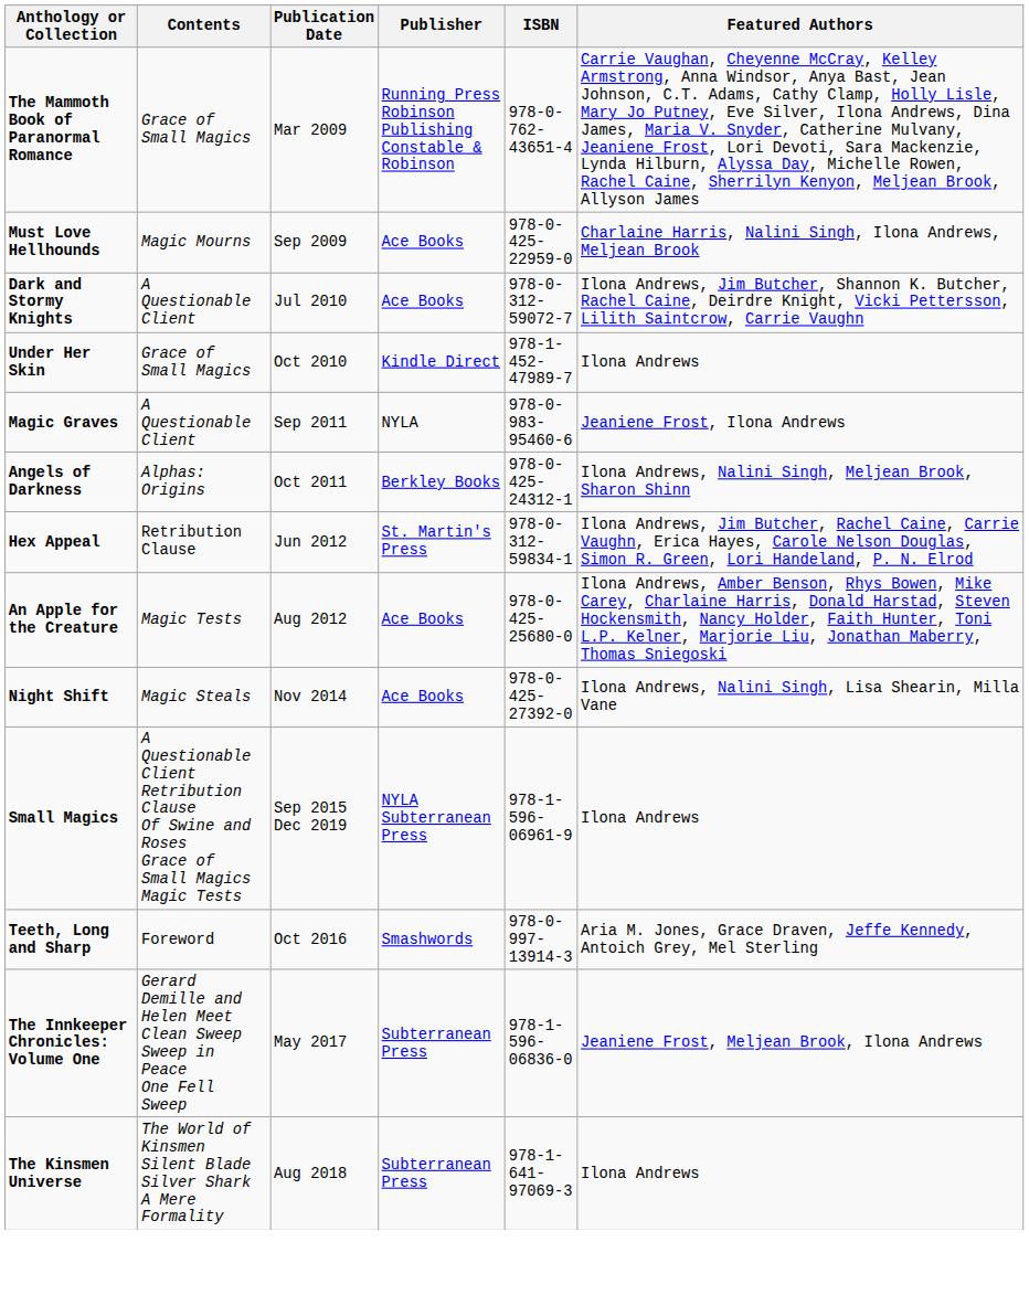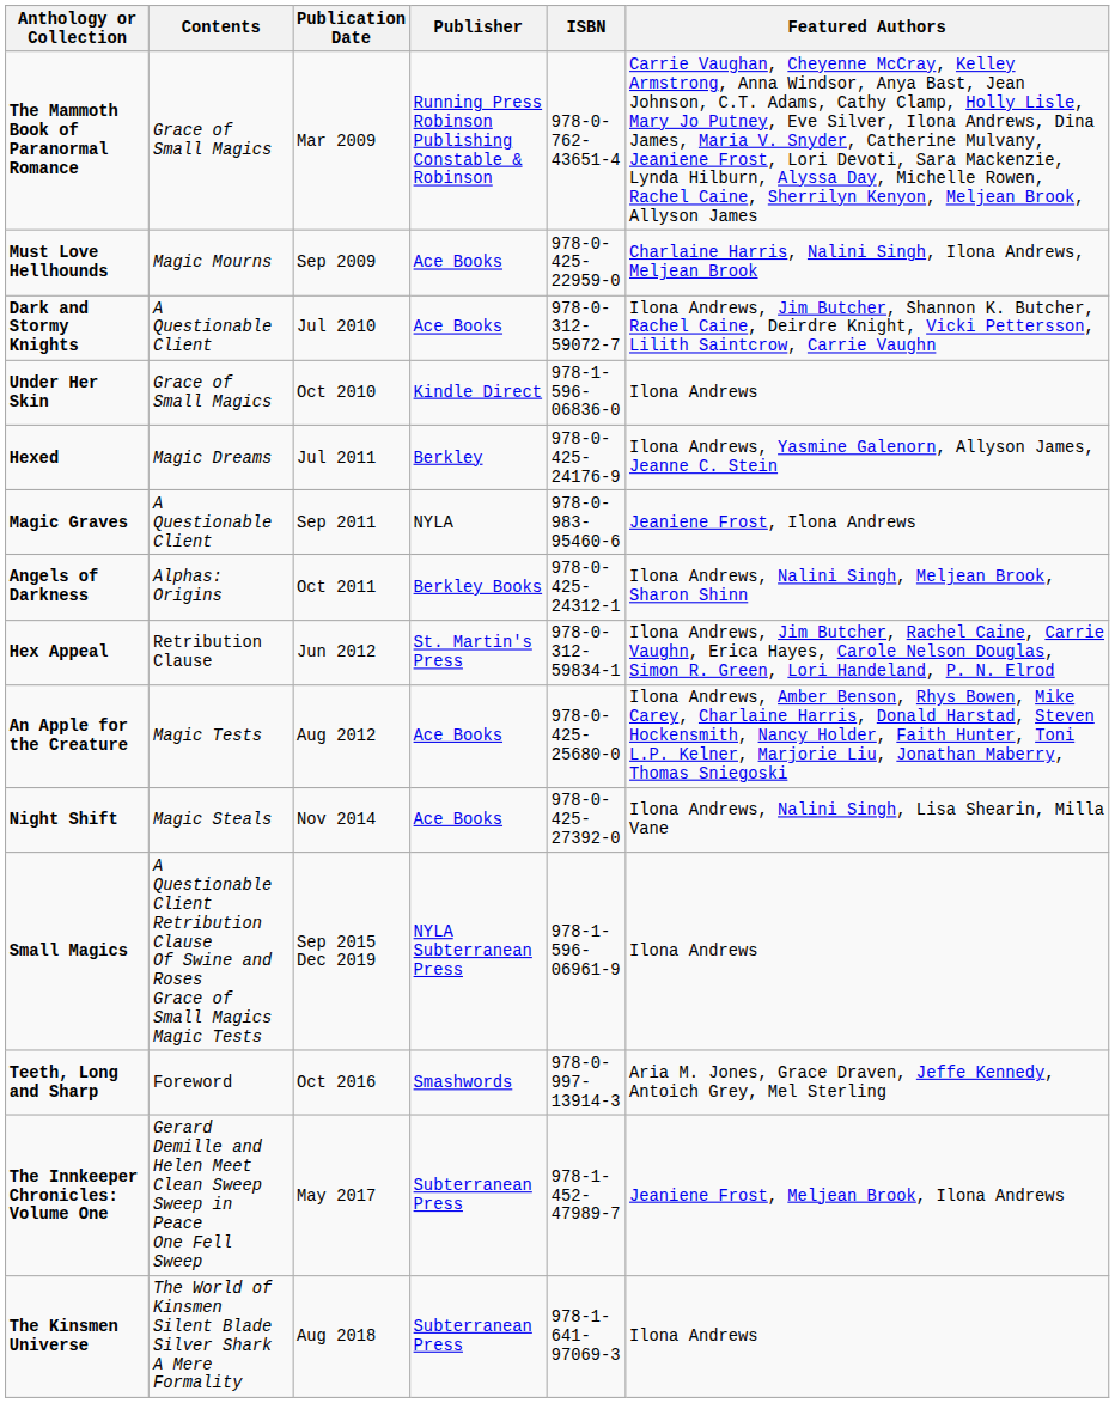 <table class="wikitable">
 <tr>
 <th>Anthology or Collection</th>
 <th>Contents</th>
 <th>Publication<br>Date</th>
 <th>Publisher</th>
 <th>ISBN</th>
 <th>Featured Authors</th>
 </tr>
 <tr>
 <td><strong>The Mammoth Book of Paranormal Romance</strong></td>
 <td><em>Grace of Small Magics</em></td>
 <td>Mar 2009</td>
 <td><a href='#'>Running Press</a><br><a href='#'>Robinson Publishing</a><br><a href='#'>Constable & Robinson</a></td>
 <td>978-0-762-43651-4</td>
 <td><a href='#'>Carrie Vaughan</a>, <a href='#'>Cheyenne McCray</a>, <a href='#'>Kelley Armstrong</a>, Anna Windsor, Anya Bast, Jean Johnson, C.T. Adams, Cathy Clamp, <a href='#'>Holly Lisle</a>, <a href='#'>Mary Jo Putney</a>, Eve Silver, Ilona Andrews, Dina James, <a href='#'>Maria V. Snyder</a>, Catherine Mulvany, <a href='#'>Jeaniene Frost</a>, Lori Devoti, Sara Mackenzie, Lynda Hilburn, <a href='#'>Alyssa Day</a>, Michelle Rowen, <a href='#'>Rachel Caine</a>, <a href='#'>Sherrilyn Kenyon</a>, <a href='#'>Meljean Brook</a>, Allyson James</td>
 </tr>
 <tr>
 <td><strong>Must Love Hellhounds</strong></td>
 <td><em>Magic Mourns</em></td>
 <td>Sep 2009</td>
 <td><a href='#'>Ace Books</a></td>
 <td>978-0-425-22959-0</td>
 <td><a href='#'>Charlaine Harris</a>, <a href='#'>Nalini Singh</a>, Ilona Andrews, <a href='#'>Meljean Brook</a></td>
 </tr>
 <tr>
 <td><strong>Dark and Stormy Knights</strong></td>
 <td><em>A Questionable Client</em></td>
 <td>Jul 2010</td>
 <td><a href='#'>Ace Books</a></td>
 <td>978-0-312-59072-7</td>
 <td>Ilona Andrews, <a href='#'>Jim Butcher</a>, Shannon K. Butcher, <a href='#'>Rachel Caine</a>, Deirdre Knight, <a href='#'>Vicki Pettersson</a>, <a href='#'>Lilith Saintcrow</a>, <a href='#'>Carrie Vaughn</a></td>
 </tr>
 <tr>
 <td><strong>Under Her Skin</strong></td>
 <td><em>Grace of Small Magics</em></td>
 <td>Oct 2010</td>
 <td><a href='#'>Kindle Direct</a></td>
-<td>978-1-452-47989-7</td>
+<td>978-1-596-06836-0</td>
 <td>Ilona Andrews</td>
+</tr>
+<tr>
+<td><strong>Hexed</strong></td>
+<td><em>Magic Dreams</em></td>
+<td>Jul 2011</td>
+<td><a href='#'>Berkley</a></td>
+<td>978-0-425-24176-9</td>
+<td>Ilona Andrews, <a href='#'>Yasmine Galenorn</a>, Allyson James, <a href='#'>Jeanne C. Stein</a></td>
 </tr>
 <tr>
 <td><strong>Magic Graves</strong></td>
 <td><em>A Questionable Client</em></td>
 <td>Sep 2011</td>
 <td>NYLA</td>
 <td>978-0-983-95460-6</td>
 <td><a href='#'>Jeaniene Frost</a>, Ilona Andrews</td>
 </tr>
 <tr>
 <td><strong>Angels of Darkness</strong></td>
 <td><em>Alphas: Origins</em></td>
 <td>Oct 2011</td>
 <td><a href='#'>Berkley Books</a></td>
 <td>978-0-425-24312-1</td>
 <td>Ilona Andrews, <a href='#'>Nalini Singh</a>, <a href='#'>Meljean Brook</a>, <a href='#'>Sharon Shinn</a></td>
 </tr>
 <tr>
 <td><strong>Hex Appeal</strong></td>
 <td>Retribution Clause</td>
 <td>Jun 2012</td>
 <td><a href='#'>St. Martin's Press</a></td>
 <td>978-0-312-59834-1</td>
 <td>Ilona Andrews, <a href='#'>Jim Butcher</a>, <a href='#'>Rachel Caine</a>, <a href='#'>Carrie Vaughn</a>, Erica Hayes, <a href='#'>Carole Nelson Douglas</a>, <a href='#'>Simon R. Green</a>, <a href='#'>Lori Handeland</a>, <a href='#'>P. N. Elrod</a></td>
 </tr>
 <tr>
 <td><strong>An Apple for the Creature</strong></td>
 <td><em>Magic Tests</em></td>
 <td>Aug 2012</td>
 <td><a href='#'>Ace Books</a></td>
 <td>978-0-425-25680-0</td>
 <td>Ilona Andrews, <a href='#'>Amber Benson</a>, <a href='#'>Rhys Bowen</a>, <a href='#'>Mike Carey</a>, <a href='#'>Charlaine Harris</a>, <a href='#'>Donald Harstad</a>, <a href='#'>Steven Hockensmith</a>, <a href='#'>Nancy Holder</a>, <a href='#'>Faith Hunter</a>, <a href='#'>Toni L.P. Kelner</a>, <a href='#'>Marjorie Liu</a>, <a href='#'>Jonathan Maberry</a>, <a href='#'>Thomas Sniegoski</a></td>
 </tr>
 <tr>
 <td><strong>Night Shift</strong></td>
 <td><em>Magic Steals</em></td>
 <td>Nov 2014</td>
 <td><a href='#'>Ace Books</a></td>
 <td>978-0-425-27392-0</td>
 <td>Ilona Andrews, <a href='#'>Nalini Singh</a>, Lisa Shearin, Milla Vane</td>
 </tr>
 <tr>
 <td><strong>Small Magics</strong></td>
 <td><em>A Questionable Client</em><br><em>Retribution Clause</em><br><em>Of Swine and Roses</em><br><em>Grace of Small Magics</em><br><em>Magic Tests</em></td>
 <td>Sep 2015<br>Dec 2019</td>
 <td><a href='#'>NYLA</a> <a href='#'>Subterranean Press</a></td>
 <td>978-1-596-06961-9</td>
 <td>Ilona Andrews</td>
 </tr>
 <tr>
 <td><strong>Teeth, Long and Sharp</strong></td>
 <td>Foreword</td>
 <td>Oct 2016</td>
 <td><a href='#'>Smashwords</a></td>
 <td>978-0-997-13914-3</td>
 <td>Aria M. Jones, Grace Draven, <a href='#'>Jeffe Kennedy</a>, Antoich Grey, Mel Sterling</td>
 </tr>
 <tr>
 <td><strong>The Innkeeper Chronicles: Volume One</strong></td>
 <td><em>Gerard Demille and Helen Meet</em><br><em>Clean Sweep</em><br><em>Sweep in Peace</em><br><em>One Fell Sweep</em></td>
 <td>May 2017</td>
 <td><a href='#'>Subterranean Press</a></td>
-<td>978-1-596-06836-0</td>
+<td>978-1-452-47989-7</td>
 <td><a href='#'>Jeaniene Frost</a>, <a href='#'>Meljean Brook</a>, Ilona Andrews</td>
 </tr>
 <tr>
 <td><strong>The Kinsmen Universe</strong></td>
 <td><em>The World of Kinsmen</em><br><em>Silent Blade</em><br><em>Silver Shark</em><br><em>A Mere Formality</em></td>
 <td>Aug 2018</td>
 <td><a href='#'>Subterranean Press</a></td>
 <td>978-1-641-97069-3</td>
 <td>Ilona Andrews</td>
 </tr>
 </table>
